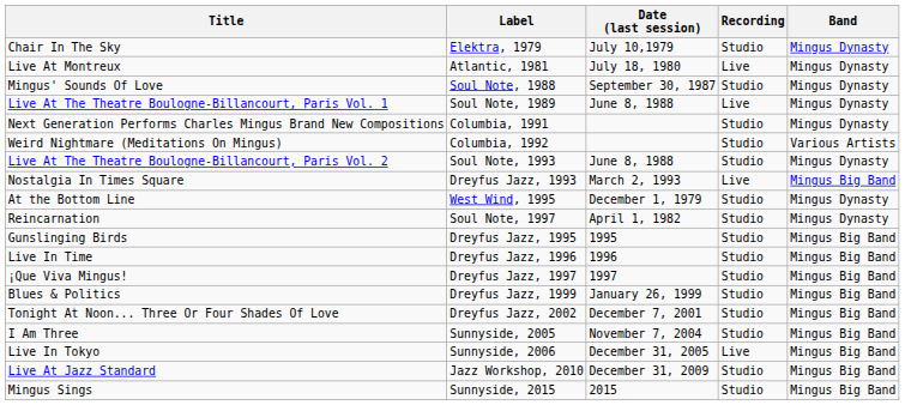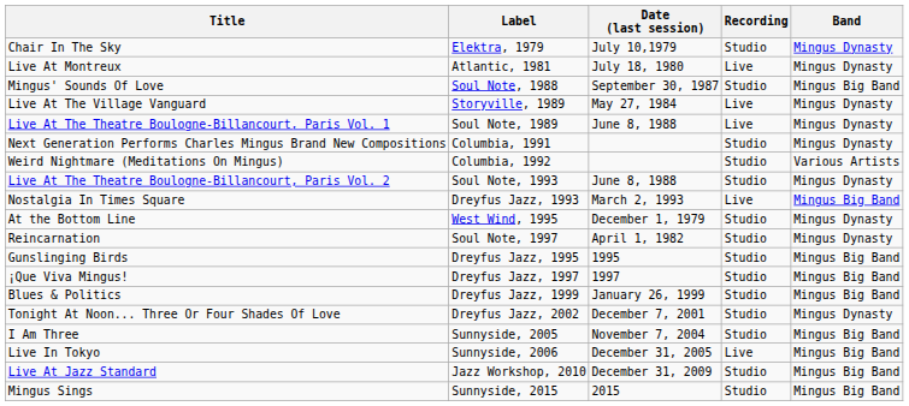 <table class="wikitable">
 <tr>
 <th>Title</th>
 <th>Label</th>
 <th>Date<br>(last session)</th>
 <th>Recording</th>
 <th>Band</th>
 </tr>
 <tr>
 <td>Chair In The Sky</td>
 <td><a href='#'>Elektra</a>, 1979</td>
 <td>July 10,1979</td>
 <td>Studio</td>
 <td><a href='#'>Mingus Dynasty</a></td>
 </tr>
 <tr>
 <td>Live At Montreux</td>
 <td>Atlantic, 1981</td>
 <td>July 18, 1980</td>
 <td>Live</td>
 <td>Mingus Dynasty</td>
 </tr>
 <tr>
 <td>Mingus' Sounds Of Love</td>
 <td><a href='#'>Soul Note</a>, 1988</td>
 <td>September 30, 1987</td>
 <td>Studio</td>
+<td>Mingus Big Band</td>
+</tr>
+<tr>
+<td>Live At The Village Vanguard</td>
+<td><a href='#'>Storyville</a>, 1989</td>
+<td>May 27, 1984</td>
+<td>Live</td>
 <td>Mingus Dynasty</td>
 </tr>
 <tr>
 <td><a href='#'>Live At The Theatre Boulogne-Billancourt, Paris Vol. 1</a></td>
 <td>Soul Note, 1989</td>
 <td>June 8, 1988</td>
 <td>Live</td>
 <td>Mingus Dynasty</td>
 </tr>
 <tr>
 <td>Next Generation Performs Charles Mingus Brand New Compositions</td>
 <td>Columbia, 1991</td>
 <td></td>
 <td>Studio</td>
 <td>Mingus Dynasty</td>
 </tr>
 <tr>
 <td>Weird Nightmare (Meditations On Mingus)</td>
 <td>Columbia, 1992</td>
 <td></td>
 <td>Studio</td>
 <td>Various Artists</td>
 </tr>
 <tr>
 <td><a href='#'>Live At The Theatre Boulogne-Billancourt, Paris Vol. 2</a></td>
 <td>Soul Note, 1993</td>
 <td>June 8, 1988</td>
 <td>Studio</td>
 <td>Mingus Dynasty</td>
 </tr>
 <tr>
 <td>Nostalgia In Times Square</td>
 <td>Dreyfus Jazz, 1993</td>
 <td>March 2, 1993</td>
 <td>Live</td>
 <td><a href='#'>Mingus Big Band</a></td>
 </tr>
 <tr>
 <td>At the Bottom Line</td>
 <td><a href='#'>West Wind</a>, 1995</td>
 <td>December 1, 1979</td>
 <td>Studio</td>
 <td>Mingus Dynasty</td>
 </tr>
 <tr>
 <td>Reincarnation</td>
 <td>Soul Note, 1997</td>
 <td>April 1, 1982</td>
 <td>Studio</td>
 <td>Mingus Dynasty</td>
 </tr>
 <tr>
 <td>Gunslinging Birds</td>
 <td>Dreyfus Jazz, 1995</td>
 <td>1995</td>
 <td>Studio</td>
 <td>Mingus Big Band</td>
 </tr>
 <tr>
-<td>Live In Time</td>
-<td>Dreyfus Jazz, 1996</td>
-<td>1996</td>
-<td>Studio</td>
-<td>Mingus Big Band</td>
-</tr>
-<tr>
 <td>¡Que Viva Mingus!</td>
 <td>Dreyfus Jazz, 1997</td>
 <td>1997</td>
 <td>Studio</td>
 <td>Mingus Big Band</td>
 </tr>
 <tr>
 <td>Blues & Politics</td>
 <td>Dreyfus Jazz, 1999</td>
 <td>January 26, 1999</td>
 <td>Studio</td>
 <td>Mingus Big Band</td>
 </tr>
 <tr>
 <td>Tonight At Noon... Three Or Four Shades Of Love</td>
 <td>Dreyfus Jazz, 2002</td>
 <td>December 7, 2001</td>
 <td>Studio</td>
-<td>Mingus Big Band</td>
+<td>Mingus Dynasty</td>
 </tr>
 <tr>
 <td>I Am Three</td>
 <td>Sunnyside, 2005</td>
 <td>November 7, 2004</td>
 <td>Studio</td>
 <td>Mingus Big Band</td>
 </tr>
 <tr>
 <td>Live In Tokyo</td>
 <td>Sunnyside, 2006</td>
 <td>December 31, 2005</td>
 <td>Live</td>
 <td>Mingus Big Band</td>
 </tr>
 <tr>
 <td><a href='#'>Live At Jazz Standard</a></td>
 <td>Jazz Workshop, 2010</td>
 <td>December 31, 2009</td>
 <td>Studio</td>
 <td>Mingus Big Band</td>
 </tr>
 <tr>
 <td>Mingus Sings</td>
 <td>Sunnyside, 2015</td>
 <td>2015</td>
 <td>Studio</td>
 <td>Mingus Big Band</td>
 </tr>
 </table>
